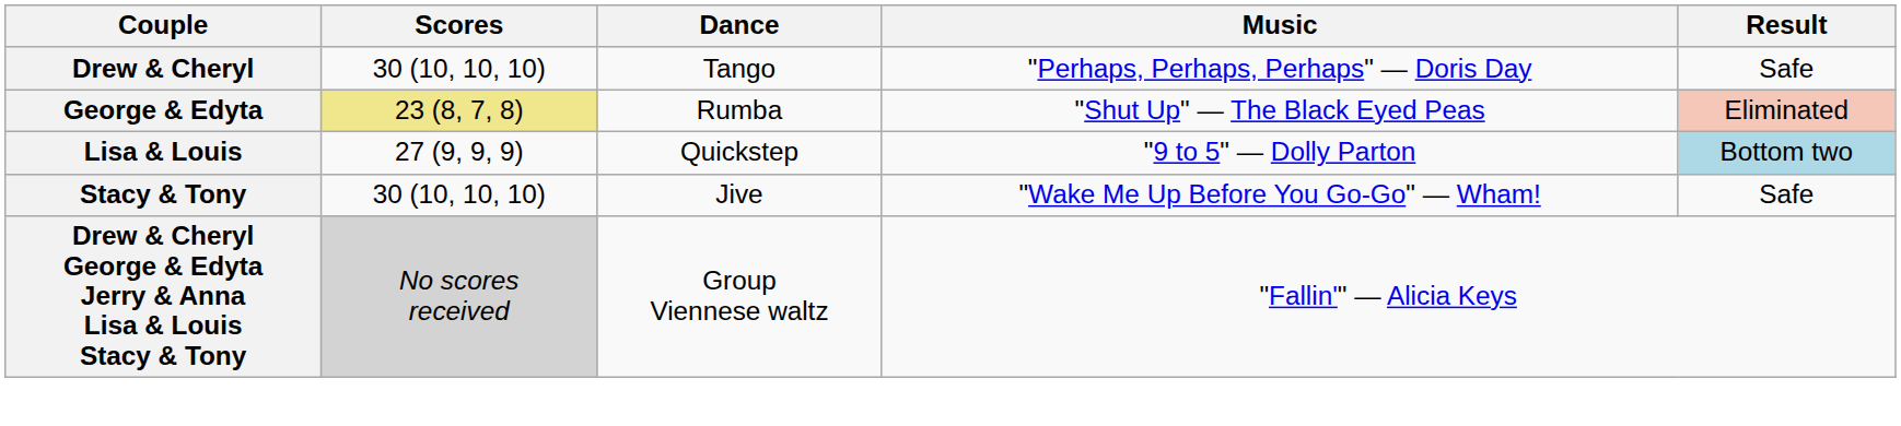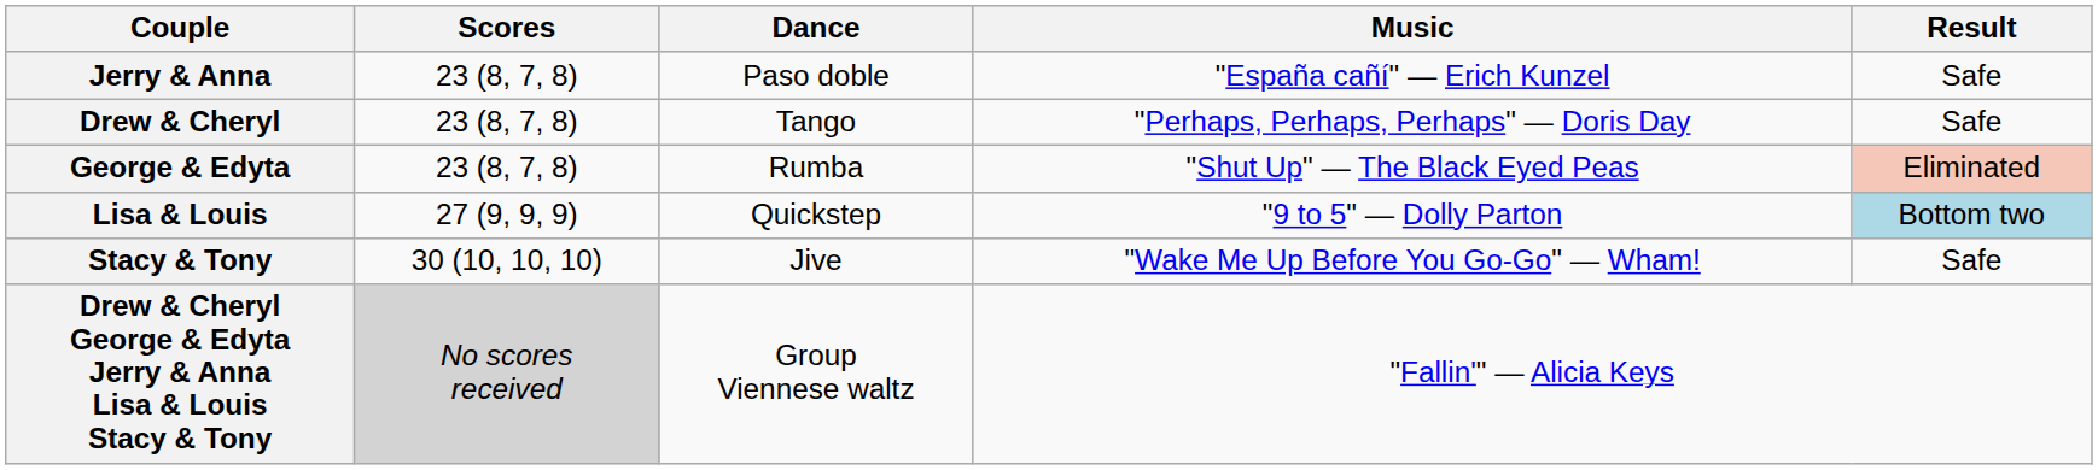 <table class="wikitable sortable" style="text-align:center; width:90%">
 <tr>
 <th scope="col">Couple</th>
 <th scope="col">Scores</th>
 <th scope="col" class="unsortable">Dance</th>
 <th scope="col" class="unsortable">Music</th>
 <th scope="col" class="unsortable">Result</th>
 </tr>
 <tr>
+<th scope="row">Jerry & Anna</th>
+<td>23 (8, 7, 8)</td>
+<td>Paso doble</td>
+<td>"<a href='#'>España cañí</a>" — <a href='#'>Erich Kunzel</a></td>
+<td>Safe</td>
+</tr>
+<tr>
 <th scope="row">Drew & Cheryl</th>
-<td>30 (10, 10, 10)</td>
+<td>23 (8, 7, 8)</td>
 <td>Tango</td>
 <td>"<a href='#'>Perhaps, Perhaps, Perhaps</a>" — <a href='#'>Doris Day</a></td>
 <td>Safe</td>
 </tr>
 <tr>
 <th scope="row">George & Edyta</th>
-<td style="background: khaki;">23 (8, 7, 8)</td>
+<td>23 (8, 7, 8)</td>
 <td>Rumba</td>
 <td>"<a href='#'>Shut Up</a>" — <a href='#'>The Black Eyed Peas</a></td>
 <td bgcolor=f4c7b8>Eliminated</td>
 </tr>
 <tr>
 <th scope="row">Lisa & Louis</th>
 <td>27 (9, 9, 9)</td>
 <td>Quickstep</td>
 <td>"<a href='#'>9 to 5</a>" — <a href='#'>Dolly Parton</a></td>
 <td bgcolor=lightblue>Bottom two</td>
 </tr>
 <tr>
 <th scope="row">Stacy & Tony</th>
 <td>30 (10, 10, 10)</td>
 <td>Jive</td>
 <td>"<a href='#'>Wake Me Up Before You Go-Go</a>" — <a href='#'>Wham!</a></td>
 <td>Safe</td>
 </tr>
 <tr>
 <th scope="row">Drew & Cheryl<br>George & Edyta<br>Jerry & Anna<br>Lisa & Louis<br>Stacy & Tony</th>
 <td bgcolor=lightgray><em>No scores<br>received</em></td>
 <td>Group<br>Viennese waltz</td>
 <td colspan=2>"<a href='#'>Fallin'</a>" — <a href='#'>Alicia Keys</a></td>
 </tr>
 </table>
